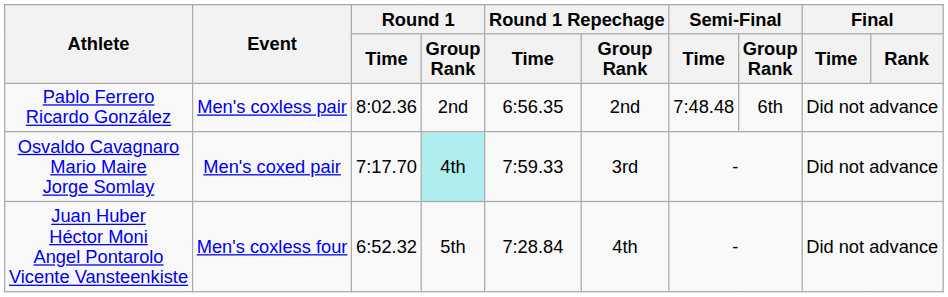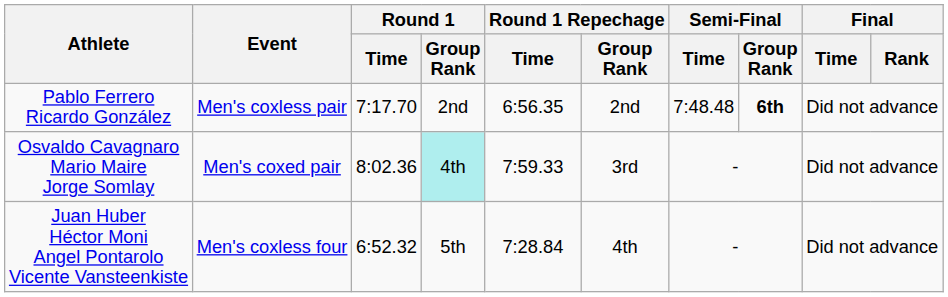 <table class=wikitable style="font-size:90%">
 <tr>
 <th rowspan="2">Athlete</th>
 <th rowspan="2">Event</th>
 <th colspan="2">Round 1</th>
 <th colspan="2">Round 1 Repechage</th>
 <th colspan="2">Semi-Final</th>
 <th colspan="2">Final</th>
 </tr>
 <tr>
 <th>Time</th>
 <th>Group<br>Rank</th>
 <th>Time</th>
 <th>Group<br>Rank</th>
 <th>Time</th>
 <th>Group<br>Rank</th>
 <th>Time</th>
 <th>Rank</th>
 </tr>
 <tr>
 <td align=center><a href='#'>Pablo Ferrero</a><br><a href='#'>Ricardo González</a></td>
 <td align=center><a href='#'>Men's coxless pair</a></td>
-<td align=center>8:02.36</td>
+<td align=center>7:17.70</td>
 <td align=center>2nd</td>
 <td align=center>6:56.35</td>
 <td align=center>2nd</td>
 <td align=center>7:48.48</td>
-<td align=center>6th</td>
+<td align=center><strong>6th</strong></td>
 <td colspan=2 align=center>Did not advance</td>
 </tr>
 <tr>
 <td align=center><a href='#'>Osvaldo Cavagnaro</a><br><a href='#'>Mario Maire</a><br><a href='#'>Jorge Somlay</a></td>
 <td align=center><a href='#'>Men's coxed pair</a></td>
-<td align=center>7:17.70</td>
+<td align=center>8:02.36</td>
 <td align=center style="background: paleturquoise;">4th</td>
 <td align=center>7:59.33</td>
 <td align=center>3rd</td>
 <td colspan=2 align=center>-</td>
 <td colspan=2 align=center>Did not advance</td>
 </tr>
 <tr>
 <td align=center><a href='#'>Juan Huber</a><br><a href='#'>Héctor Moni</a><br><a href='#'>Angel Pontarolo</a><br><a href='#'>Vicente Vansteenkiste</a></td>
 <td align=center><a href='#'>Men's coxless four</a></td>
 <td align=center>6:52.32</td>
 <td align=center>5th</td>
 <td align=center>7:28.84</td>
 <td align=center>4th</td>
 <td colspan=2 align=center>-</td>
 <td colspan=2 align=center>Did not advance</td>
 </tr>
 </table>
